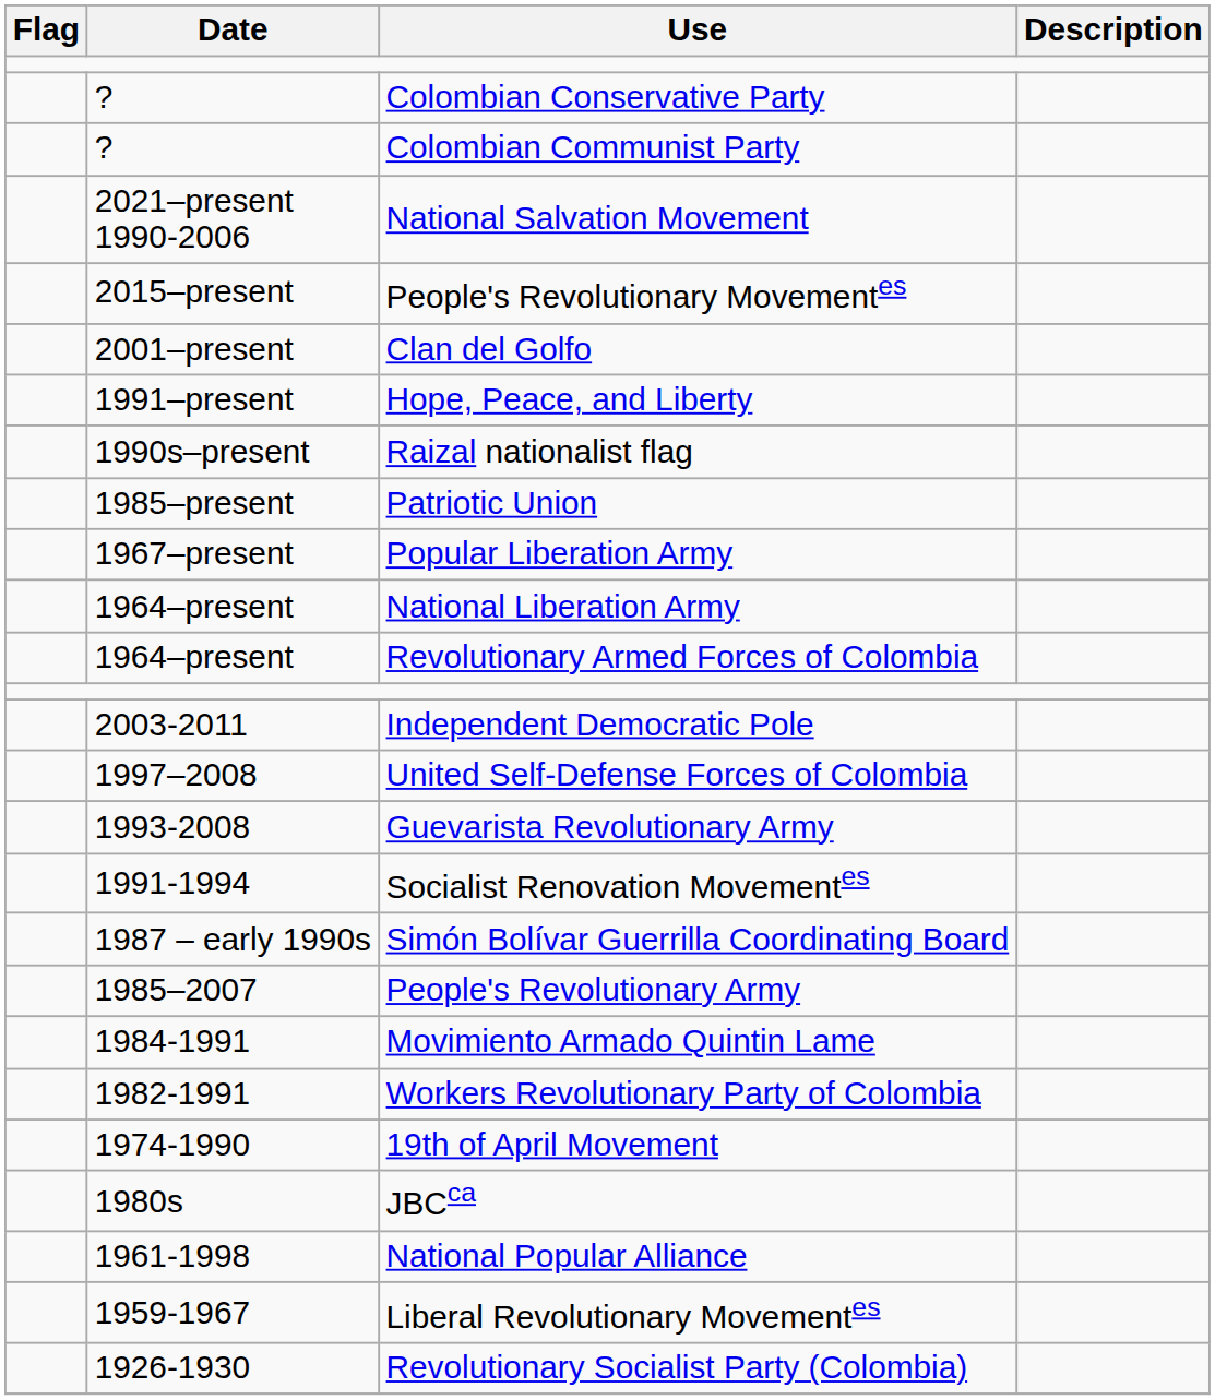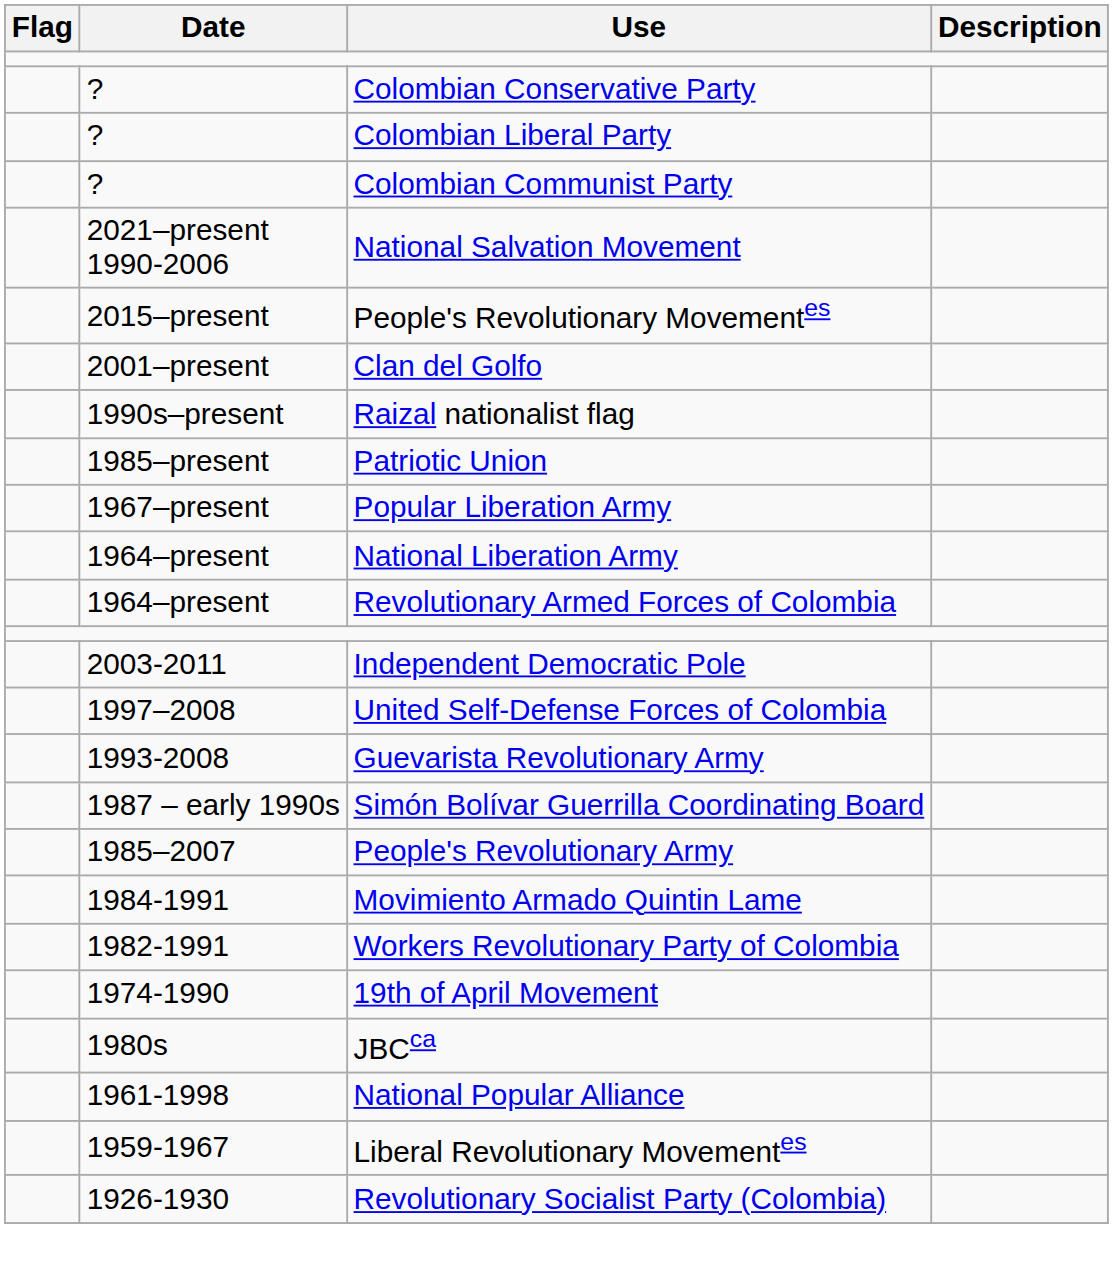 <table class="wikitable sortable">
 <tr>
 <th class="unsortable">Flag</th>
 <th>Date</th>
 <th class="unsortable">Use</th>
 <th class="unsortable">Description</th>
 </tr>
 <tr>
 <td colspan="4"></td>
 </tr>
 <tr>
 <td></td>
 <td>?</td>
 <td><a href='#'>Colombian Conservative Party</a></td>
+<td></td>
+</tr>
+<tr>
+<td></td>
+<td>?</td>
+<td><a href='#'>Colombian Liberal Party</a></td>
 <td></td>
 </tr>
 <tr>
 <td></td>
 <td>?</td>
 <td><a href='#'>Colombian Communist Party</a></td>
 <td></td>
 </tr>
 <tr>
 <td></td>
 <td>2021–present<br>1990-2006</td>
 <td><a href='#'>National Salvation Movement</a></td>
 <td></td>
 </tr>
 <tr>
 <td></td>
 <td>2015–present</td>
 <td>People's Revolutionary Movement<sup><a href='#'>es</a></sup></td>
 <td></td>
 </tr>
 <tr>
 <td></td>
 <td>2001–present</td>
 <td><a href='#'>Clan del Golfo</a></td>
-<td></td>
-</tr>
-<tr>
-<td></td>
-<td>1991–present</td>
-<td><a href='#'>Hope, Peace, and Liberty</a></td>
 <td></td>
 </tr>
 <tr>
 <td></td>
 <td>1990s–present</td>
 <td><a href='#'>Raizal</a> nationalist flag</td>
 <td></td>
 </tr>
 <tr>
 <td></td>
 <td>1985–present</td>
 <td><a href='#'>Patriotic Union</a></td>
 <td></td>
 </tr>
 <tr>
 <td><br></td>
 <td>1967–present</td>
 <td><a href='#'>Popular Liberation Army</a></td>
 <td></td>
 </tr>
 <tr>
 <td></td>
 <td>1964–present</td>
 <td><a href='#'>National Liberation Army</a></td>
 <td></td>
 </tr>
 <tr>
 <td></td>
 <td>1964–present</td>
 <td><a href='#'>Revolutionary Armed Forces of Colombia</a></td>
 <td></td>
 </tr>
 <tr>
 <td colspan="4"></td>
 </tr>
 <tr>
 <td></td>
 <td>2003-2011</td>
 <td><a href='#'>Independent Democratic Pole</a></td>
 <td></td>
 </tr>
 <tr>
 <td></td>
 <td>1997–2008</td>
 <td><a href='#'>United Self-Defense Forces of Colombia</a></td>
 <td></td>
 </tr>
 <tr>
 <td></td>
 <td>1993-2008</td>
 <td><a href='#'>Guevarista Revolutionary Army</a></td>
-<td></td>
-</tr>
-<tr>
-<td></td>
-<td>1991-1994</td>
-<td>Socialist Renovation Movement<sup><a href='#'>es</a></sup></td>
 <td></td>
 </tr>
 <tr>
 <td></td>
 <td>1987 – early 1990s</td>
 <td><a href='#'>Simón Bolívar Guerrilla Coordinating Board</a></td>
 <td></td>
 </tr>
 <tr>
 <td></td>
 <td>1985–2007</td>
 <td><a href='#'>People's Revolutionary Army</a></td>
 <td></td>
 </tr>
 <tr>
 <td></td>
 <td>1984-1991</td>
 <td><a href='#'>Movimiento Armado Quintin Lame</a></td>
 <td></td>
 </tr>
 <tr>
 <td></td>
 <td>1982-1991</td>
 <td><a href='#'>Workers Revolutionary Party of Colombia</a></td>
 <td></td>
 </tr>
 <tr>
 <td></td>
 <td>1974-1990</td>
 <td><a href='#'>19th of April Movement</a></td>
 <td></td>
 </tr>
 <tr>
 <td></td>
 <td>1980s</td>
 <td>JBC<sup><a href='#'>ca</a></sup></td>
 <td></td>
 </tr>
 <tr>
 <td></td>
 <td>1961-1998</td>
 <td><a href='#'>National Popular Alliance</a></td>
 <td></td>
 </tr>
 <tr>
 <td></td>
 <td>1959-1967</td>
 <td>Liberal Revolutionary Movement<sup><a href='#'>es</a></sup></td>
 <td></td>
 </tr>
 <tr>
 <td></td>
 <td>1926-1930</td>
 <td><a href='#'>Revolutionary Socialist Party (Colombia)</a></td>
 <td></td>
 </tr>
 <tr>
 </tr>
 </table>
